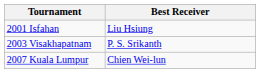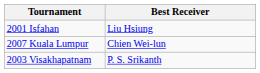 <table class=wikitable style="width: 400px;">
 <tr>
 <th style="width: 40%;">Tournament</th>
 <th style="width: 60%;">Best Receiver</th>
 </tr>
 <tr>
 <td><a href='#'>2001 Isfahan</a></td>
 <td> <a href='#'>Liu Hsiung</a></td>
 </tr>
 <tr>
+<td><a href='#'>2007 Kuala Lumpur</a></td>
+<td> <a href='#'>Chien Wei-lun</a></td>
+</tr>
+<tr>
 <td><a href='#'>2003 Visakhapatnam</a></td>
 <td> <a href='#'>P. S. Srikanth</a></td>
 </tr>
-<tr>
-<td><a href='#'>2007 Kuala Lumpur</a></td>
-<td> <a href='#'>Chien Wei-lun</a></td>
-</tr>
 </table>
